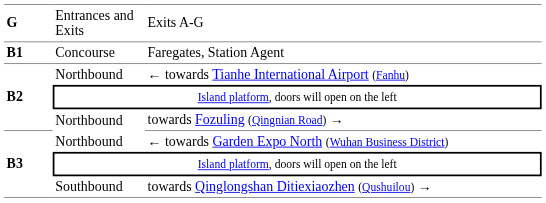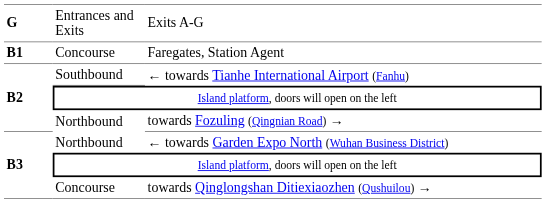 <table table border=0 cellspacing=0 cellpadding=3>
 <tr>
 <td style="border-top:solid 1px gray;border-bottom:solid 1px gray;" width=50><strong>G</strong></td>
 <td style="border-top:solid 1px gray;border-bottom:solid 1px gray;" width=100>Entrances and Exits</td>
 <td style="border-top:solid 1px gray;border-bottom:solid 1px gray;" width=450>Exits A-G</td>
 </tr>
 <tr>
 <td style="border-top:solid 0px gray;border-bottom:solid 1px gray;" width=50><strong>B1</strong></td>
 <td style="border-top:solid 0px gray;border-bottom:solid 1px gray;" width=100>Concourse</td>
 <td style="border-top:solid 0px gray;border-bottom:solid 1px gray;" width=450>Faregates, Station Agent</td>
 </tr>
 <tr>
 <td style="border-bottom:solid 1px gray;" rowspan=3><strong>B2</strong></td>
-<td>Northbound</td>
+<td style="border-bottom:solid 1px gray;">Southbound</td>
 <td>←  towards <a href='#'>Tianhe International Airport</a> <small>(<a href='#'>Fanhu</a>)</small></td>
 </tr>
 <tr>
 <td style="border-right:solid 2px black;border-left:solid 2px black;border-top:solid 2px black;border-bottom:solid 2px black;text-align:center;" colspan=2><small><a href='#'>Island platform</a>, doors will open on the left</small></td>
 </tr>
 <tr>
 <td>Northbound</td>
 <td style="border-bottom:solid 1px gray;"> towards <a href='#'>Fozuling</a> <small>(<a href='#'>Qingnian Road</a>)</small> →</td>
 </tr>
 <tr>
 <td style="border-bottom:solid 1px gray;" rowspan=3><strong>B3</strong></td>
 <td>Northbound</td>
 <td>←  towards <a href='#'>Garden Expo North</a> <small>(<a href='#'>Wuhan Business District</a>)</small></td>
 </tr>
 <tr>
 <td style="border-right:solid 2px black;border-left:solid 2px black;border-top:solid 2px black;border-bottom:solid 2px black;text-align:center;" colspan=2><small><a href='#'>Island platform</a>, doors will open on the left</small></td>
 </tr>
 <tr>
-<td style="border-bottom:solid 1px gray;">Southbound</td>
+<td style="border-top:solid 0px gray;border-bottom:solid 1px gray;" width=100>Concourse</td>
 <td style="border-bottom:solid 1px gray;"> towards <a href='#'>Qinglongshan Ditiexiaozhen</a>  <small>(<a href='#'>Qushuilou</a>)</small> →</td>
 </tr>
 </table>
